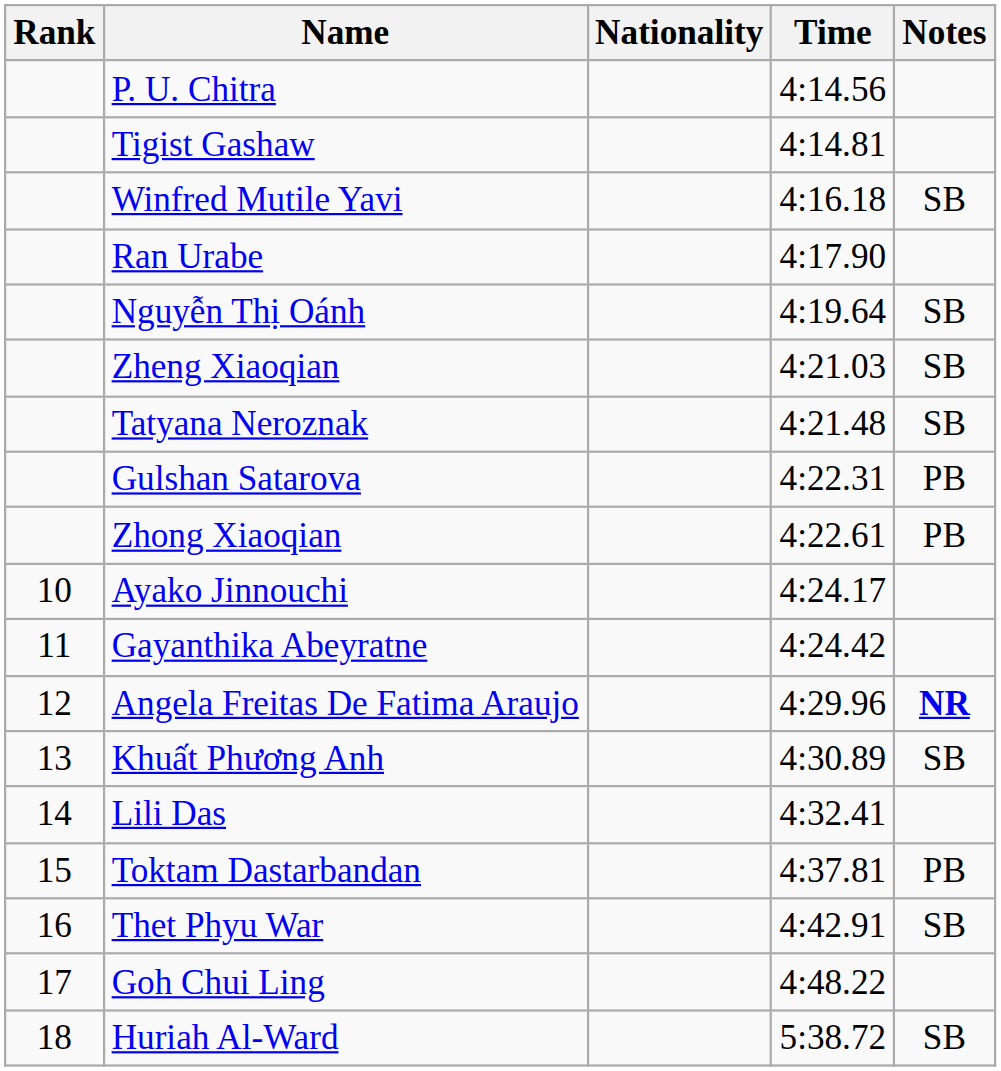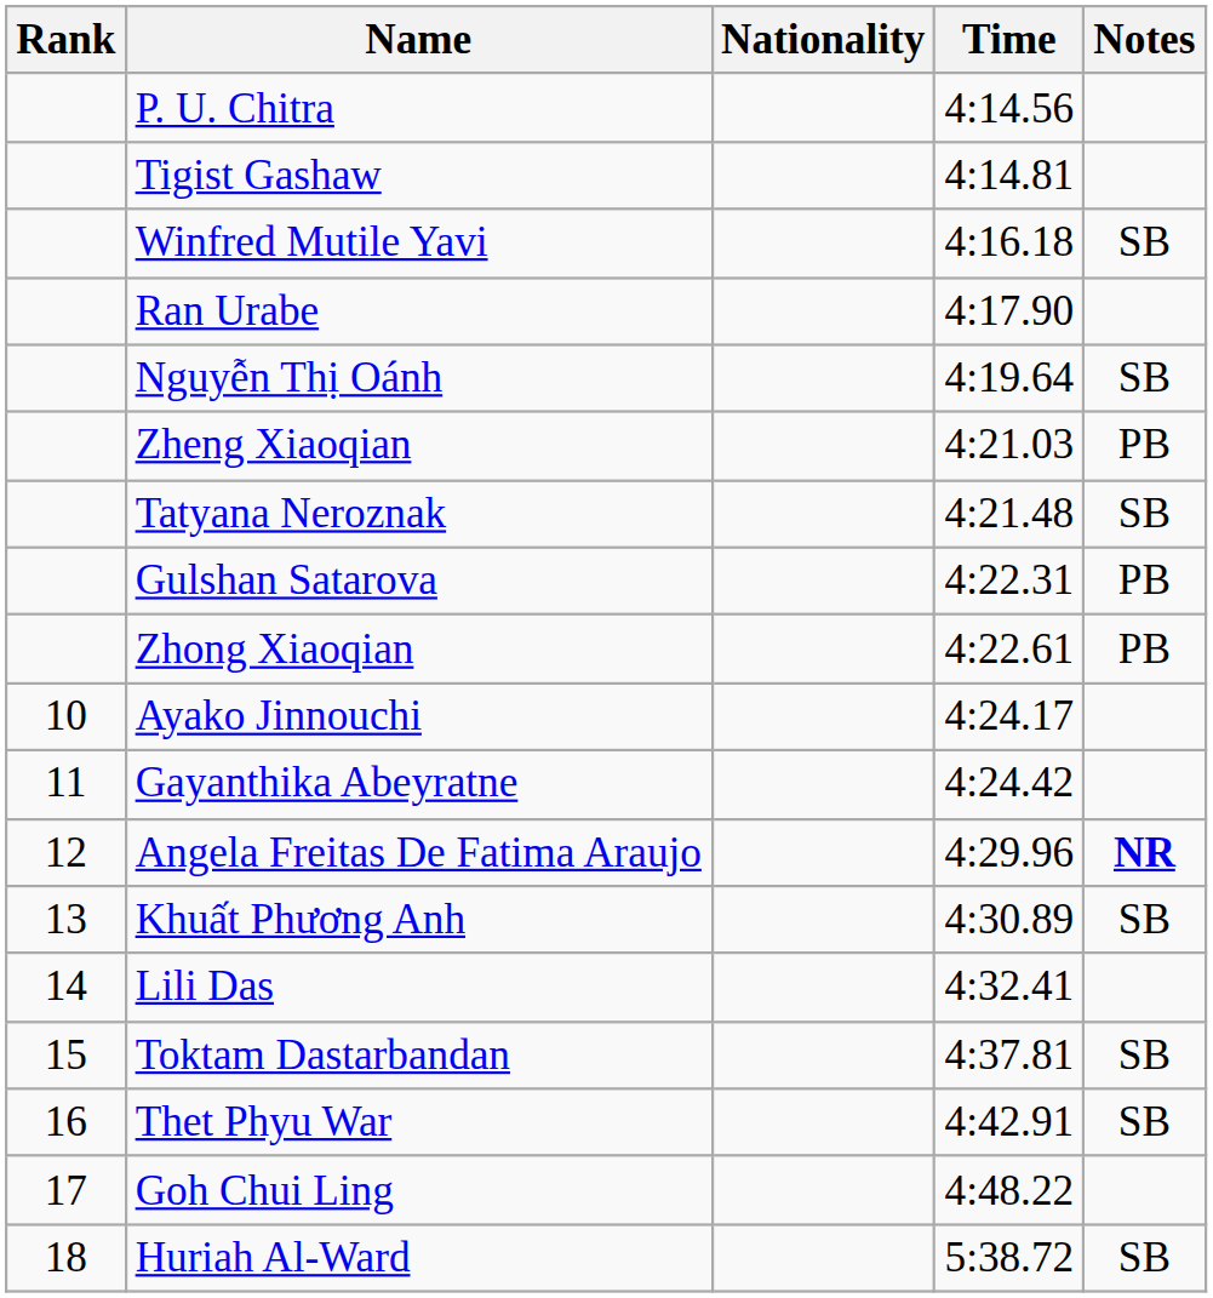 <table class="wikitable sortable" style="text-align:center">
 <tr>
 <th>Rank</th>
 <th>Name</th>
 <th>Nationality</th>
 <th>Time</th>
 <th>Notes</th>
 </tr>
 <tr>
 <td></td>
 <td align=left><a href='#'>P. U. Chitra</a></td>
 <td align=left></td>
 <td>4:14.56</td>
 <td></td>
 </tr>
 <tr>
 <td></td>
 <td align=left><a href='#'>Tigist Gashaw</a></td>
 <td align=left></td>
 <td>4:14.81</td>
 <td></td>
 </tr>
 <tr>
 <td></td>
 <td align=left><a href='#'>Winfred Mutile Yavi</a></td>
 <td align=left></td>
 <td>4:16.18</td>
 <td>SB</td>
 </tr>
 <tr>
 <td></td>
 <td align=left><a href='#'>Ran Urabe</a></td>
 <td align=left></td>
 <td>4:17.90</td>
 <td></td>
 </tr>
 <tr>
 <td></td>
 <td align=left><a href='#'>Nguyễn Thị Oánh</a></td>
 <td align=left></td>
 <td>4:19.64</td>
 <td>SB</td>
 </tr>
 <tr>
 <td></td>
 <td align=left><a href='#'>Zheng Xiaoqian</a></td>
 <td align=left></td>
 <td>4:21.03</td>
-<td>SB</td>
+<td>PB</td>
 </tr>
 <tr>
 <td></td>
 <td align=left><a href='#'>Tatyana Neroznak</a></td>
 <td align=left></td>
 <td>4:21.48</td>
 <td>SB</td>
 </tr>
 <tr>
 <td></td>
 <td align=left><a href='#'>Gulshan Satarova</a></td>
 <td align=left></td>
 <td>4:22.31</td>
 <td>PB</td>
 </tr>
 <tr>
 <td></td>
 <td align=left><a href='#'>Zhong Xiaoqian</a></td>
 <td align=left></td>
 <td>4:22.61</td>
 <td>PB</td>
 </tr>
 <tr>
 <td>10</td>
 <td align=left><a href='#'>Ayako Jinnouchi</a></td>
 <td align=left></td>
 <td>4:24.17</td>
 <td></td>
 </tr>
 <tr>
 <td>11</td>
 <td align=left><a href='#'>Gayanthika Abeyratne</a></td>
 <td align=left></td>
 <td>4:24.42</td>
 <td></td>
 </tr>
 <tr>
 <td>12</td>
 <td align=left><a href='#'>Angela Freitas De Fatima Araujo</a></td>
 <td align=left></td>
 <td>4:29.96</td>
 <td><strong><a href='#'>NR</a></strong></td>
 </tr>
 <tr>
 <td>13</td>
 <td align=left><a href='#'>Khuất Phương Anh</a></td>
 <td align=left></td>
 <td>4:30.89</td>
 <td>SB</td>
 </tr>
 <tr>
 <td>14</td>
 <td align=left><a href='#'>Lili Das</a></td>
 <td align=left></td>
 <td>4:32.41</td>
 <td></td>
 </tr>
 <tr>
 <td>15</td>
 <td align=left><a href='#'>Toktam Dastarbandan</a></td>
 <td align=left></td>
 <td>4:37.81</td>
-<td>PB</td>
+<td>SB</td>
 </tr>
 <tr>
 <td>16</td>
 <td align=left><a href='#'>Thet Phyu War</a></td>
 <td align=left></td>
 <td>4:42.91</td>
 <td>SB</td>
 </tr>
 <tr>
 <td>17</td>
 <td align=left><a href='#'>Goh Chui Ling</a></td>
 <td align=left></td>
 <td>4:48.22</td>
 <td></td>
 </tr>
 <tr>
 <td>18</td>
 <td align=left><a href='#'>Huriah Al-Ward</a></td>
 <td align=left></td>
 <td>5:38.72</td>
 <td>SB</td>
 </tr>
 </table>
